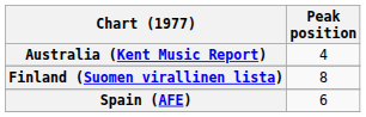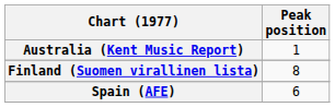 <table class="wikitable sortable plainrowheaders" style="text-align:center">
 <tr>
 <th>Chart (1977)</th>
 <th>Peak<br>position</th>
 </tr>
 <tr>
 <th scope="row">Australia (<a href='#'>Kent Music Report</a>)</th>
-<td>4</td>
+<td>1</td>
 </tr>
 <tr>
 </tr>
 <tr>
 </tr>
 <tr>
 <th scope="row">Finland (<a href='#'>Suomen virallinen lista</a>)</th>
 <td>8</td>
 </tr>
 <tr>
 </tr>
 <tr>
 </tr>
 <tr>
 </tr>
 <tr>
 </tr>
 <tr>
 </tr>
 <tr>
 <th scope="row">Spain (<a href='#'>AFE</a>)</th>
 <td>6</td>
 </tr>
 <tr>
 </tr>
 <tr>
 </tr>
 <tr>
 </tr>
 <tr>
 </tr>
 </table>
